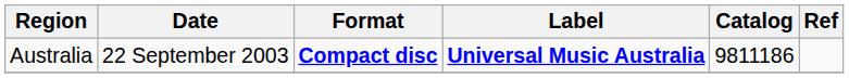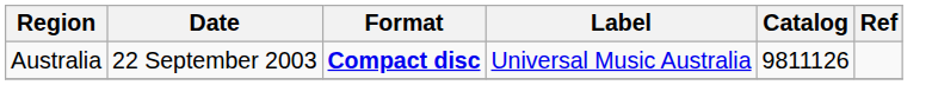 <table class="wikitable plainrowheaders">
 <tr>
 <th scope="col">Region</th>
 <th>Date</th>
 <th>Format</th>
 <th>Label</th>
 <th>Catalog</th>
 <th>Ref</th>
 </tr>
 <tr>
 <td>Australia</td>
 <td>22 September 2003</td>
 <td><strong><a href='#'>Compact disc</a></strong></td>
-<td><strong><a href='#'>Universal Music Australia</a></strong></td>
-<td>9811186</td>
+<td><a href='#'>Universal Music Australia</a></td>
+<td>9811126</td>
 <td></td>
 </tr>
 <tr>
 </tr>
 </table>
